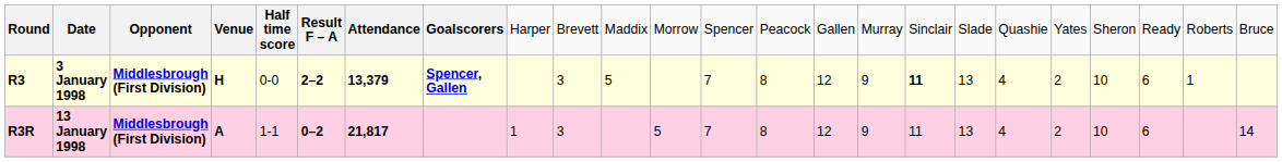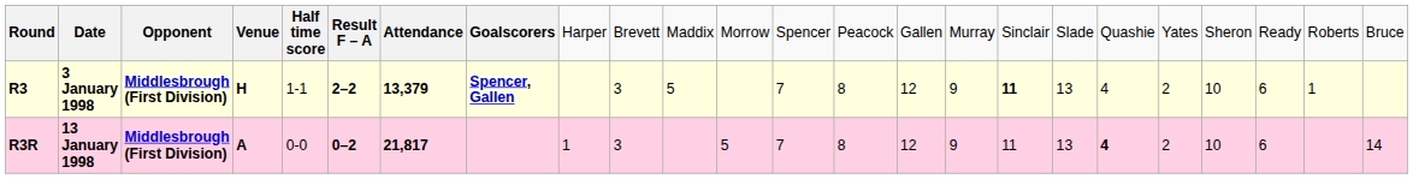 <table class="wikitable">
 <tr>
 <th><strong>Round</strong></th>
 <th><strong>Date</strong></th>
 <th><strong>Opponent</strong></th>
 <th><strong>Venue</strong></th>
 <th><strong>Half time score</strong></th>
 <th><strong>Result</strong><br><strong>F – A</strong></th>
 <th><strong>Attendance</strong></th>
 <th><strong>Goalscorers</strong></th>
 <td>Harper</td>
 <td>Brevett</td>
 <td>Maddix</td>
 <td>Morrow</td>
 <td>Spencer</td>
 <td>Peacock</td>
 <td>Gallen</td>
 <td>Murray</td>
 <td>Sinclair</td>
 <td>Slade</td>
 <td>Quashie</td>
 <td>Yates</td>
 <td>Sheron</td>
 <td>Ready</td>
 <td>Roberts</td>
 <td>Bruce</td>
 </tr>
 <tr style="background-color: #ffffdd;">
 <td><strong>R3</strong></td>
 <td><strong>3 January 1998</strong></td>
 <td><strong><a href='#'>Middlesbrough</a> (First Division)</strong></td>
 <td><strong>H</strong></td>
-<td>0-0</td>
+<td>1-1</td>
 <td><strong>2–2</strong></td>
 <td><strong>13,379</strong></td>
 <td><strong><a href='#'>Spencer</a>, <a href='#'>Gallen</a></strong></td>
 <td></td>
 <td>3</td>
 <td>5</td>
 <td></td>
 <td>7</td>
 <td>8</td>
 <td>12</td>
 <td>9</td>
 <td><strong>11</strong></td>
 <td>13</td>
 <td>4</td>
 <td>2</td>
 <td>10</td>
 <td>6</td>
 <td>1</td>
 <td></td>
 </tr>
 <tr style="background-color: #ffd0e3;">
 <td><strong>R3R</strong></td>
 <td><strong>13 January 1998</strong></td>
 <td><strong><a href='#'>Middlesbrough</a> (First Division)</strong></td>
 <td><strong>A</strong></td>
-<td>1-1</td>
+<td>0-0</td>
 <td><strong>0–2</strong></td>
 <td><strong>21,817</strong></td>
 <td></td>
 <td>1</td>
 <td>3</td>
 <td></td>
 <td>5</td>
 <td>7</td>
 <td>8</td>
 <td>12</td>
 <td>9</td>
 <td>11</td>
 <td>13</td>
-<td>4</td>
+<td><strong>4</strong></td>
 <td>2</td>
 <td>10</td>
 <td>6</td>
 <td></td>
 <td>14</td>
 </tr>
 </table>
